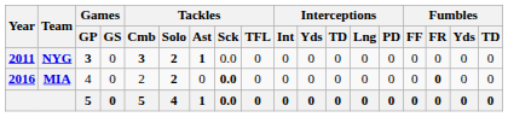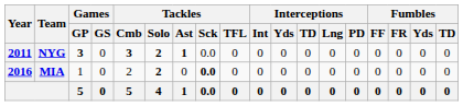 <table class="wikitable" style="text-align:center">
 <tr>
 <th rowspan="2">Year</th>
 <th rowspan="2">Team</th>
 <th colspan="2">Games</th>
 <th colspan="5">Tackles</th>
 <th colspan="5">Interceptions</th>
 <th colspan="4">Fumbles</th>
 </tr>
 <tr>
 <th>GP</th>
 <th>GS</th>
 <th>Cmb</th>
 <th>Solo</th>
 <th>Ast</th>
 <th>Sck</th>
 <th>TFL</th>
 <th>Int</th>
 <th>Yds</th>
 <th>TD</th>
 <th>Lng</th>
 <th>PD</th>
 <th>FF</th>
 <th>FR</th>
 <th>Yds</th>
 <th>TD</th>
 </tr>
 <tr>
 <th><a href='#'>2011</a></th>
 <th><a href='#'>NYG</a></th>
 <td><strong>3</strong></td>
 <td>0</td>
 <td><strong>3</strong></td>
 <td><strong>2</strong></td>
 <td><strong>1</strong></td>
 <td>0.0</td>
 <td>0</td>
 <td>0</td>
 <td>0</td>
 <td>0</td>
 <td>0</td>
 <td>0</td>
 <td>0</td>
 <td>0</td>
 <td>0</td>
 <td>0</td>
 </tr>
 <tr>
 <th><a href='#'>2016</a></th>
 <th><a href='#'>MIA</a></th>
-<td>4</td>
+<td>1</td>
 <td>0</td>
 <td>2</td>
 <td><strong>2</strong></td>
 <td>0</td>
 <td><strong>0.0</strong></td>
 <td>0</td>
 <td>0</td>
 <td>0</td>
 <td>0</td>
 <td>0</td>
 <td>0</td>
 <td>0</td>
-<td><strong>0</strong></td>
+<td>0</td>
 <td>0</td>
 <td>0</td>
 </tr>
 <tr>
 <th colspan="2"></th>
 <th>5</th>
 <th>0</th>
 <th>5</th>
 <th>4</th>
 <th>1</th>
 <th>0.0</th>
 <th>0</th>
 <th>0</th>
 <th>0</th>
 <th>0</th>
 <th>0</th>
 <th>0</th>
 <th>0</th>
 <th>0</th>
 <th>0</th>
 <th>0</th>
 </tr>
 </table>
